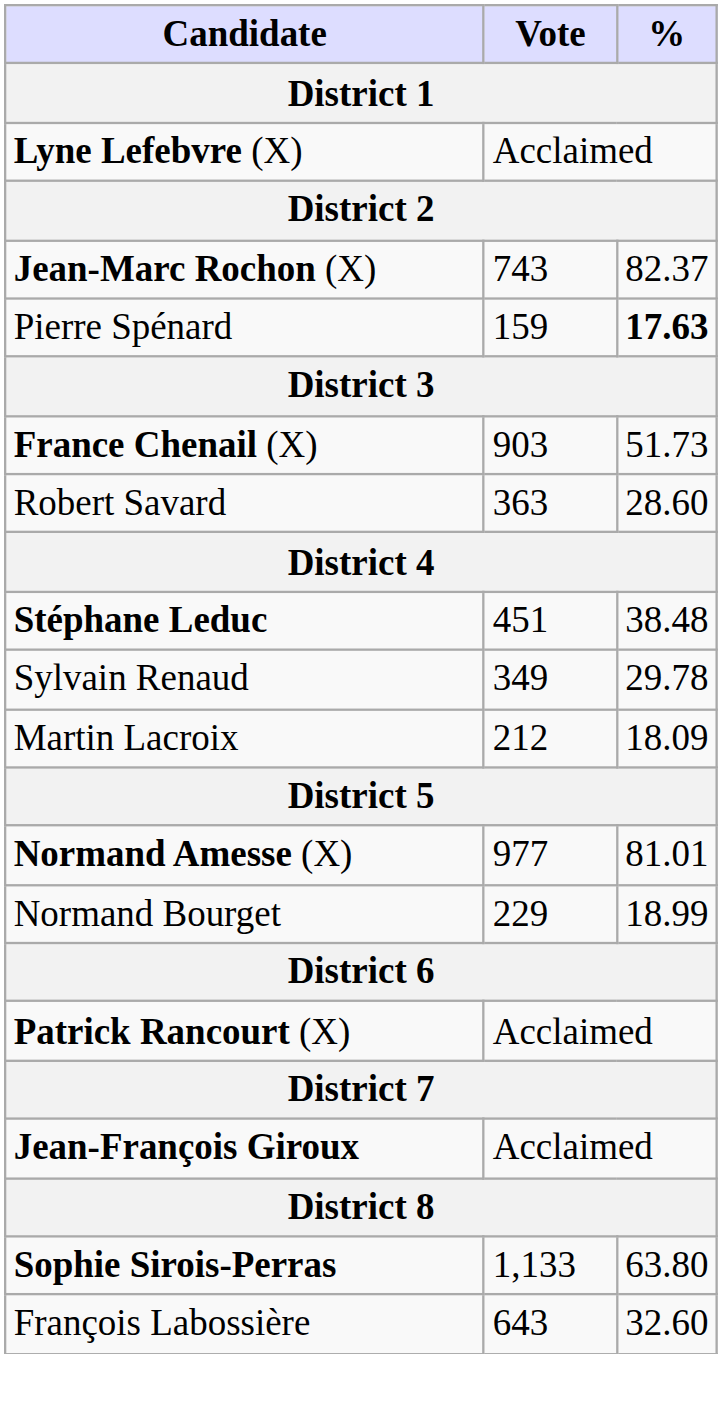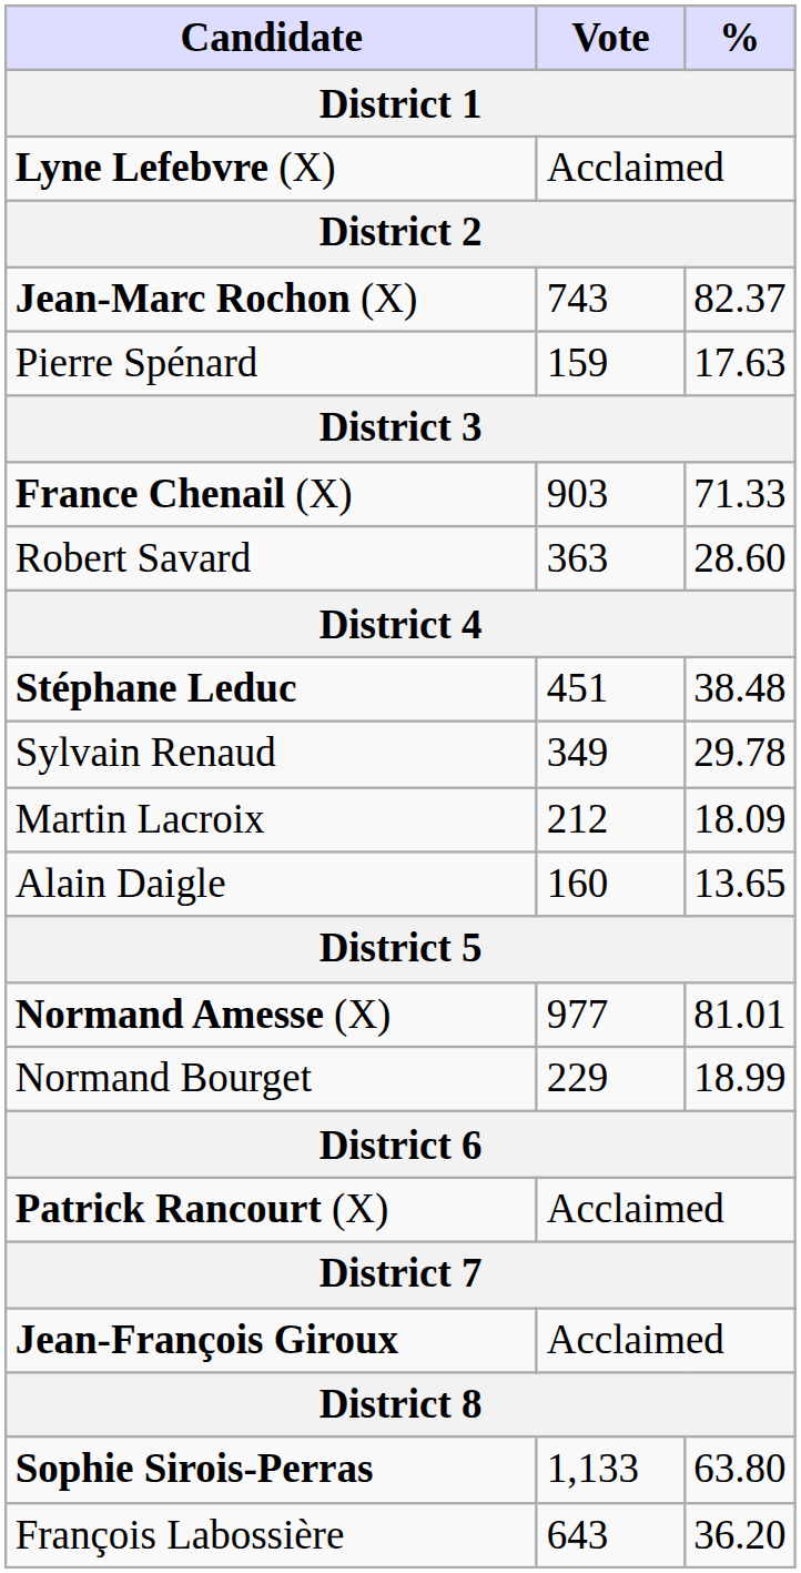 <table class="wikitable">
 <tr>
 <th style="background:#ddf; width:200px;">Candidate</th>
 <th style="background:#ddf; width:50px;">Vote</th>
 <th style="background:#ddf; width:30px;">%</th>
 </tr>
 <tr>
 <th colspan="3">District 1</th>
 </tr>
 <tr>
 <td><strong>Lyne Lefebvre</strong> (X)</td>
 <td colspan="2">Acclaimed</td>
 </tr>
 <tr>
 <th colspan="3">District 2</th>
 </tr>
 <tr>
 <td><strong>Jean-Marc Rochon</strong> (X)</td>
 <td>743</td>
 <td>82.37</td>
 </tr>
 <tr>
 <td>Pierre Spénard</td>
 <td>159</td>
-<td><strong>17.63</strong></td>
+<td>17.63</td>
 </tr>
 <tr>
 <th colspan="3">District 3</th>
 </tr>
 <tr>
 <td><strong>France Chenail</strong> (X)</td>
 <td>903</td>
-<td>51.73</td>
+<td>71.33</td>
 </tr>
 <tr>
 <td>Robert Savard</td>
 <td>363</td>
 <td>28.60</td>
 </tr>
 <tr>
 <th colspan="3">District 4</th>
 </tr>
 <tr>
 <td><strong>Stéphane Leduc</strong></td>
 <td>451</td>
 <td>38.48</td>
 </tr>
 <tr>
 <td>Sylvain Renaud</td>
 <td>349</td>
 <td>29.78</td>
 </tr>
 <tr>
 <td>Martin Lacroix</td>
 <td>212</td>
 <td>18.09</td>
+</tr>
+<tr>
+<td>Alain Daigle</td>
+<td>160</td>
+<td>13.65</td>
 </tr>
 <tr>
 <th colspan="3">District 5</th>
 </tr>
 <tr>
 <td><strong>Normand Amesse</strong> (X)</td>
 <td>977</td>
 <td>81.01</td>
 </tr>
 <tr>
 <td>Normand Bourget</td>
 <td>229</td>
 <td>18.99</td>
 </tr>
 <tr>
 <th colspan="3">District 6</th>
 </tr>
 <tr>
 <td><strong>Patrick Rancourt</strong> (X)</td>
 <td colspan="2">Acclaimed</td>
 </tr>
 <tr>
 <th colspan="3">District 7</th>
 </tr>
 <tr>
 <td><strong>Jean-François Giroux</strong></td>
 <td colspan="2">Acclaimed</td>
 </tr>
 <tr>
 <th colspan="3">District 8</th>
 </tr>
 <tr>
 <td><strong>Sophie Sirois-Perras</strong></td>
 <td>1,133</td>
 <td>63.80</td>
 </tr>
 <tr>
 <td>François Labossière</td>
 <td>643</td>
-<td>32.60</td>
+<td>36.20</td>
 </tr>
 </table>
